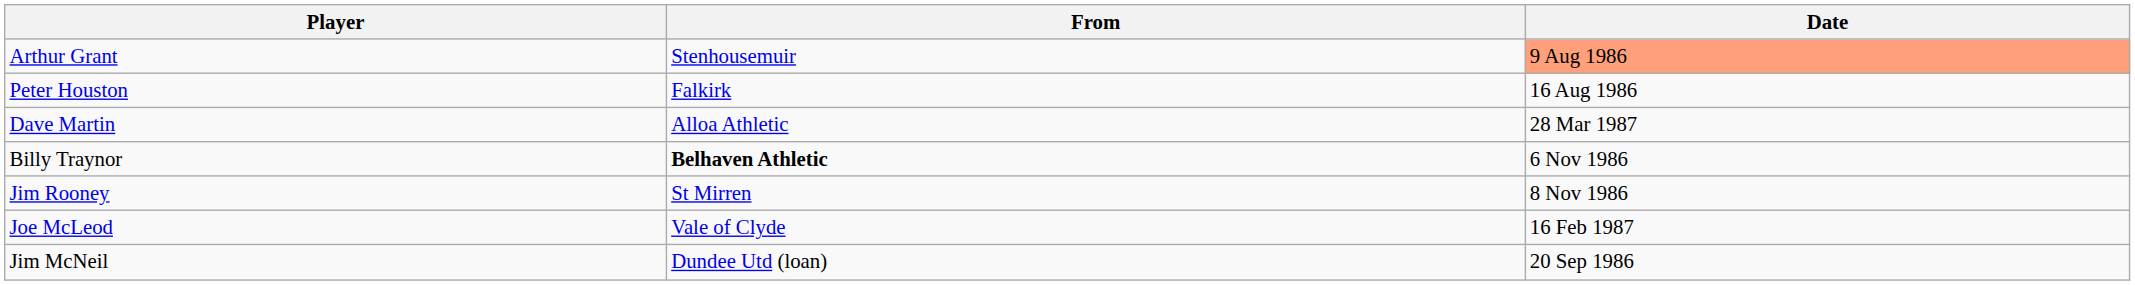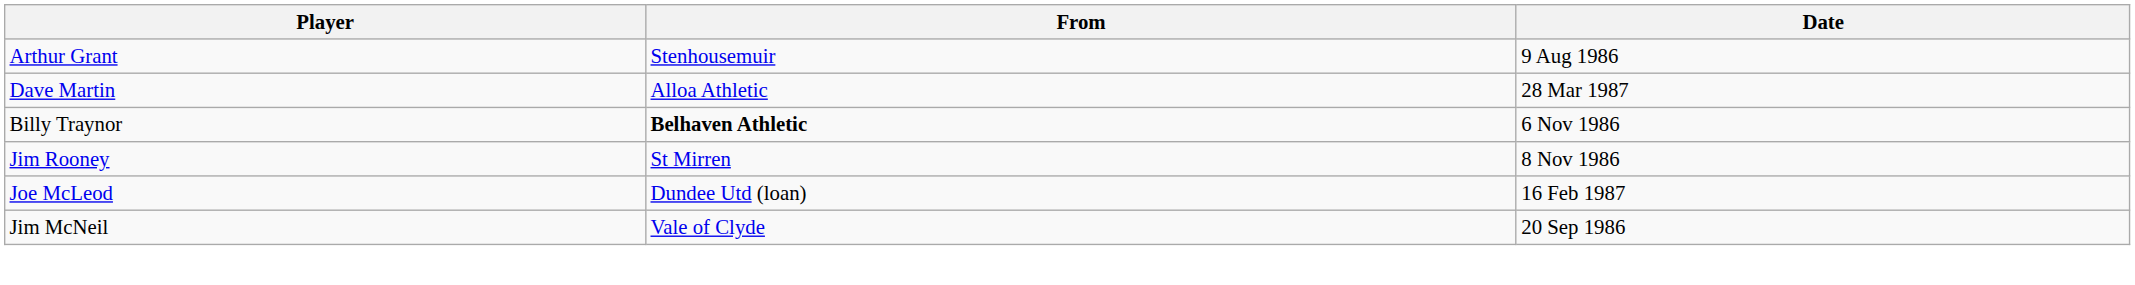 <table class="wikitable" style="text-align:center; font-size:95%;width:98%; text-align:left">
 <tr>
 <th>Player</th>
 <th>From</th>
 <th>Date</th>
 </tr>
 <tr>
 <td> <a href='#'>Arthur Grant</a></td>
 <td> <a href='#'>Stenhousemuir</a></td>
-<td style="background: lightsalmon;">9 Aug 1986</td>
-</tr>
-<tr>
-<td> <a href='#'>Peter Houston</a></td>
-<td> <a href='#'>Falkirk</a></td>
-<td>16 Aug 1986</td>
+<td>9 Aug 1986</td>
 </tr>
 <tr>
 <td> <a href='#'>Dave Martin</a></td>
 <td> <a href='#'>Alloa Athletic</a></td>
 <td>28 Mar 1987</td>
 </tr>
 <tr>
 <td> Billy Traynor</td>
 <td><strong> Belhaven Athletic</strong></td>
 <td>6 Nov 1986</td>
 </tr>
 <tr>
 <td> <a href='#'>Jim Rooney</a></td>
 <td> <a href='#'>St Mirren</a></td>
 <td>8 Nov 1986</td>
 </tr>
 <tr>
 <td> <a href='#'>Joe McLeod</a></td>
-<td> <a href='#'>Vale of Clyde</a></td>
+<td> <a href='#'>Dundee Utd</a> (loan)</td>
 <td>16 Feb 1987</td>
 </tr>
 <tr>
 <td> Jim McNeil</td>
-<td> <a href='#'>Dundee Utd</a> (loan)</td>
+<td> <a href='#'>Vale of Clyde</a></td>
 <td>20 Sep 1986</td>
 </tr>
 </table>
